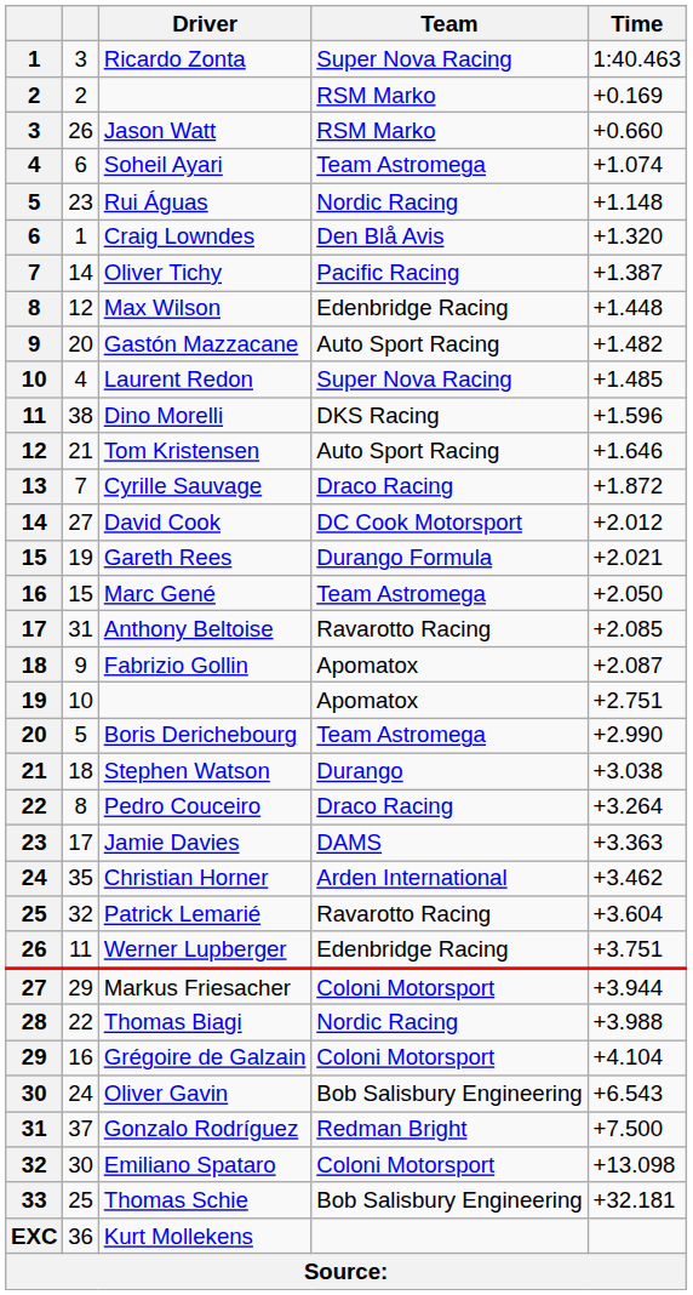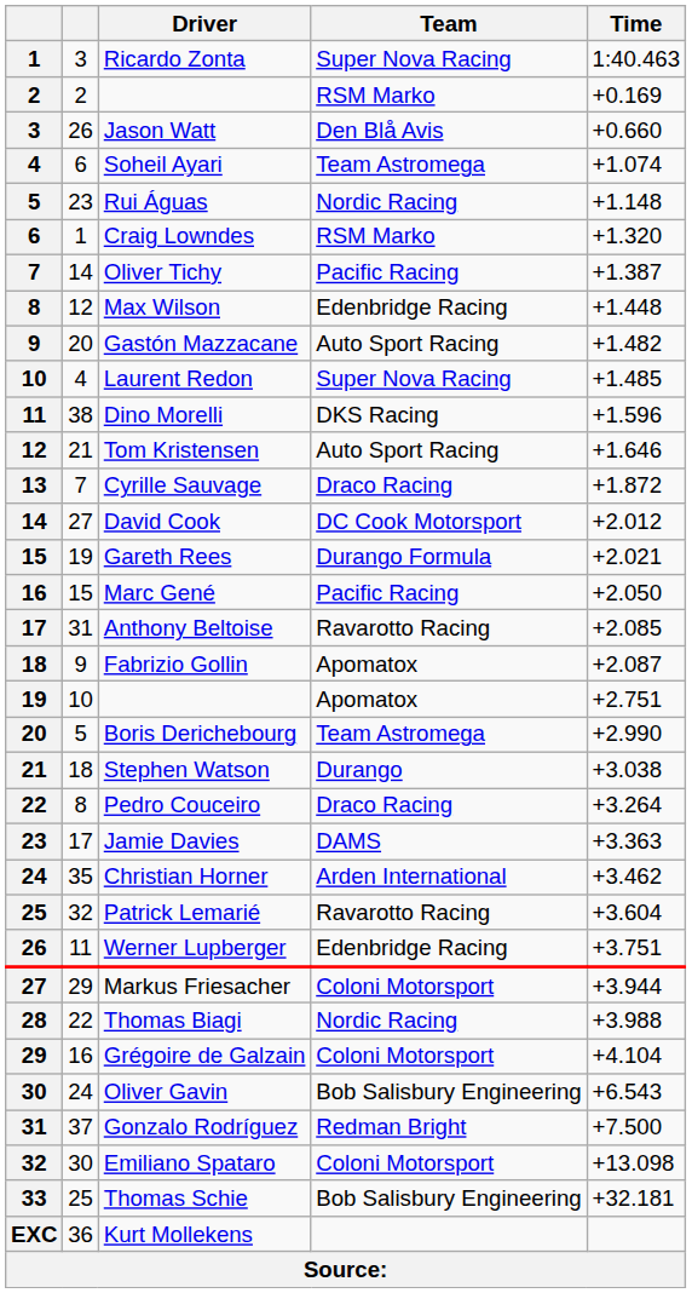 <table class="wikitable" style="font-size: 85%">
 <tr>
 <th></th>
 <th></th>
 <th>Driver</th>
 <th>Team</th>
 <th>Time</th>
 </tr>
 <tr>
 <th>1</th>
 <td align="center">3</td>
 <td> <a href='#'>Ricardo Zonta</a></td>
 <td><a href='#'>Super Nova Racing</a></td>
 <td>1:40.463</td>
 </tr>
 <tr>
 <th>2</th>
 <td align="center">2</td>
 <td></td>
 <td><a href='#'>RSM Marko</a></td>
 <td>+0.169</td>
 </tr>
 <tr>
 <th>3</th>
 <td align="center">26</td>
 <td> <a href='#'>Jason Watt</a></td>
-<td><a href='#'>RSM Marko</a></td>
+<td><a href='#'>Den Blå Avis</a></td>
 <td>+0.660</td>
 </tr>
 <tr>
 <th>4</th>
 <td align="center">6</td>
 <td> <a href='#'>Soheil Ayari</a></td>
 <td><a href='#'>Team Astromega</a></td>
 <td>+1.074</td>
 </tr>
 <tr>
 <th>5</th>
 <td align="center">23</td>
 <td> <a href='#'>Rui Águas</a></td>
 <td><a href='#'>Nordic Racing</a></td>
 <td>+1.148</td>
 </tr>
 <tr>
 <th>6</th>
 <td align="center">1</td>
 <td> <a href='#'>Craig Lowndes</a></td>
-<td><a href='#'>Den Blå Avis</a></td>
+<td><a href='#'>RSM Marko</a></td>
 <td>+1.320</td>
 </tr>
 <tr>
 <th>7</th>
 <td align="center">14</td>
 <td> <a href='#'>Oliver Tichy</a></td>
 <td><a href='#'>Pacific Racing</a></td>
 <td>+1.387</td>
 </tr>
 <tr>
 <th>8</th>
 <td align="center">12</td>
 <td> <a href='#'>Max Wilson</a></td>
 <td>Edenbridge Racing</td>
 <td>+1.448</td>
 </tr>
 <tr>
 <th>9</th>
 <td align="center">20</td>
 <td> <a href='#'>Gastón Mazzacane</a></td>
 <td>Auto Sport Racing</td>
 <td>+1.482</td>
 </tr>
 <tr>
 <th>10</th>
 <td align="center">4</td>
 <td> <a href='#'>Laurent Redon</a></td>
 <td><a href='#'>Super Nova Racing</a></td>
 <td>+1.485</td>
 </tr>
 <tr>
 <th>11</th>
 <td align="center">38</td>
 <td> <a href='#'>Dino Morelli</a></td>
 <td>DKS Racing</td>
 <td>+1.596</td>
 </tr>
 <tr>
 <th>12</th>
 <td align="center">21</td>
 <td> <a href='#'>Tom Kristensen</a></td>
 <td>Auto Sport Racing</td>
 <td>+1.646</td>
 </tr>
 <tr>
 <th>13</th>
 <td align="center">7</td>
 <td> <a href='#'>Cyrille Sauvage</a></td>
 <td><a href='#'>Draco Racing</a></td>
 <td>+1.872</td>
 </tr>
 <tr>
 <th>14</th>
 <td align="center">27</td>
 <td> <a href='#'>David Cook</a></td>
 <td><a href='#'>DC Cook Motorsport</a></td>
 <td>+2.012</td>
 </tr>
 <tr>
 <th>15</th>
 <td align="center">19</td>
 <td> <a href='#'>Gareth Rees</a></td>
 <td><a href='#'>Durango Formula</a></td>
 <td>+2.021</td>
 </tr>
 <tr>
 <th>16</th>
 <td align="center">15</td>
 <td> <a href='#'>Marc Gené</a></td>
-<td><a href='#'>Team Astromega</a></td>
+<td><a href='#'>Pacific Racing</a></td>
 <td>+2.050</td>
 </tr>
 <tr>
 <th>17</th>
 <td align="center">31</td>
 <td> <a href='#'>Anthony Beltoise</a></td>
 <td>Ravarotto Racing</td>
 <td>+2.085</td>
 </tr>
 <tr>
 <th>18</th>
 <td align="center">9</td>
 <td> <a href='#'>Fabrizio Gollin</a></td>
 <td>Apomatox</td>
 <td>+2.087</td>
 </tr>
 <tr>
 <th>19</th>
 <td align="center">10</td>
 <td></td>
 <td>Apomatox</td>
 <td>+2.751</td>
 </tr>
 <tr>
 <th>20</th>
 <td align="center">5</td>
 <td> <a href='#'>Boris Derichebourg</a></td>
 <td><a href='#'>Team Astromega</a></td>
 <td>+2.990</td>
 </tr>
 <tr>
 <th>21</th>
 <td align="center">18</td>
 <td> <a href='#'>Stephen Watson</a></td>
 <td><a href='#'>Durango</a></td>
 <td>+3.038</td>
 </tr>
 <tr>
 <th>22</th>
 <td align="center">8</td>
 <td> <a href='#'>Pedro Couceiro</a></td>
 <td><a href='#'>Draco Racing</a></td>
 <td>+3.264</td>
 </tr>
 <tr>
 <th>23</th>
 <td align="center">17</td>
 <td> <a href='#'>Jamie Davies</a></td>
 <td><a href='#'>DAMS</a></td>
 <td>+3.363</td>
 </tr>
 <tr>
 <th>24</th>
 <td align="center">35</td>
 <td> <a href='#'>Christian Horner</a></td>
 <td><a href='#'>Arden International</a></td>
 <td>+3.462</td>
 </tr>
 <tr>
 <th>25</th>
 <td align="center">32</td>
 <td> <a href='#'>Patrick Lemarié</a></td>
 <td>Ravarotto Racing</td>
 <td>+3.604</td>
 </tr>
 <tr>
 <th>26</th>
 <td align="center">11</td>
 <td> <a href='#'>Werner Lupberger</a></td>
 <td>Edenbridge Racing</td>
 <td>+3.751</td>
 </tr>
 <tr style="border-top: solid 2.5px red;">
 <th>27</th>
 <td align="center">29</td>
 <td> Markus Friesacher</td>
 <td><a href='#'>Coloni Motorsport</a></td>
 <td>+3.944</td>
 </tr>
 <tr>
 <th>28</th>
 <td align="center">22</td>
 <td> <a href='#'>Thomas Biagi</a></td>
 <td><a href='#'>Nordic Racing</a></td>
 <td>+3.988</td>
 </tr>
 <tr>
 <th>29</th>
 <td align="center">16</td>
 <td> <a href='#'>Grégoire de Galzain</a></td>
 <td><a href='#'>Coloni Motorsport</a></td>
 <td>+4.104</td>
 </tr>
 <tr>
 <th>30</th>
 <td align="center">24</td>
 <td> <a href='#'>Oliver Gavin</a></td>
 <td>Bob Salisbury Engineering</td>
 <td>+6.543</td>
 </tr>
 <tr>
 <th>31</th>
 <td align="center">37</td>
 <td> <a href='#'>Gonzalo Rodríguez</a></td>
 <td><a href='#'>Redman Bright</a></td>
 <td>+7.500</td>
 </tr>
 <tr>
 <th>32</th>
 <td align="center">30</td>
 <td> <a href='#'>Emiliano Spataro</a></td>
 <td><a href='#'>Coloni Motorsport</a></td>
 <td>+13.098</td>
 </tr>
 <tr>
 <th>33</th>
 <td align="center">25</td>
 <td> <a href='#'>Thomas Schie</a></td>
 <td>Bob Salisbury Engineering</td>
 <td>+32.181</td>
 </tr>
 <tr>
 <th>EXC</th>
 <td align="center">36</td>
 <td> <a href='#'>Kurt Mollekens</a></td>
 <td></td>
 <td></td>
 </tr>
 <tr>
 <th colspan="5">Source:</th>
 </tr>
 </table>
